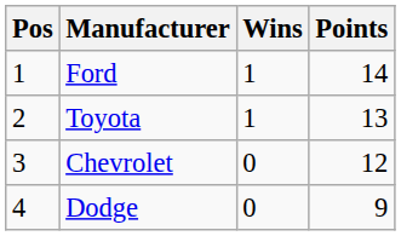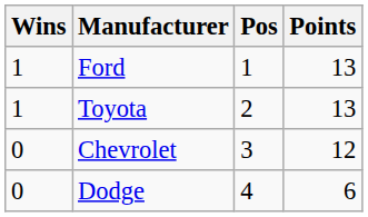 <table class="wikitable" style="font-size: 95%;">
 <tr>
+<th>Wins</th>
+<th>Manufacturer</th>
 <th>Pos</th>
-<th>Manufacturer</th>
-<th>Wins</th>
 <th>Points</th>
 </tr>
 <tr>
 <td>1</td>
 <td><a href='#'>Ford</a></td>
 <td>1</td>
-<td style="text-align:right;">14</td>
-</tr>
-<tr>
-<td>2</td>
-<td><a href='#'>Toyota</a></td>
-<td>1</td>
 <td style="text-align:right;">13</td>
 </tr>
 <tr>
+<td>1</td>
+<td><a href='#'>Toyota</a></td>
+<td>2</td>
+<td style="text-align:right;">13</td>
+</tr>
+<tr>
+<td>0</td>
+<td><a href='#'>Chevrolet</a></td>
 <td>3</td>
-<td><a href='#'>Chevrolet</a></td>
-<td>0</td>
 <td style="text-align:right;">12</td>
 </tr>
 <tr>
+<td>0</td>
+<td><a href='#'>Dodge</a></td>
 <td>4</td>
-<td><a href='#'>Dodge</a></td>
-<td>0</td>
-<td style="text-align:right;">9</td>
+<td style="text-align:right;">6</td>
 </tr>
 </table>
